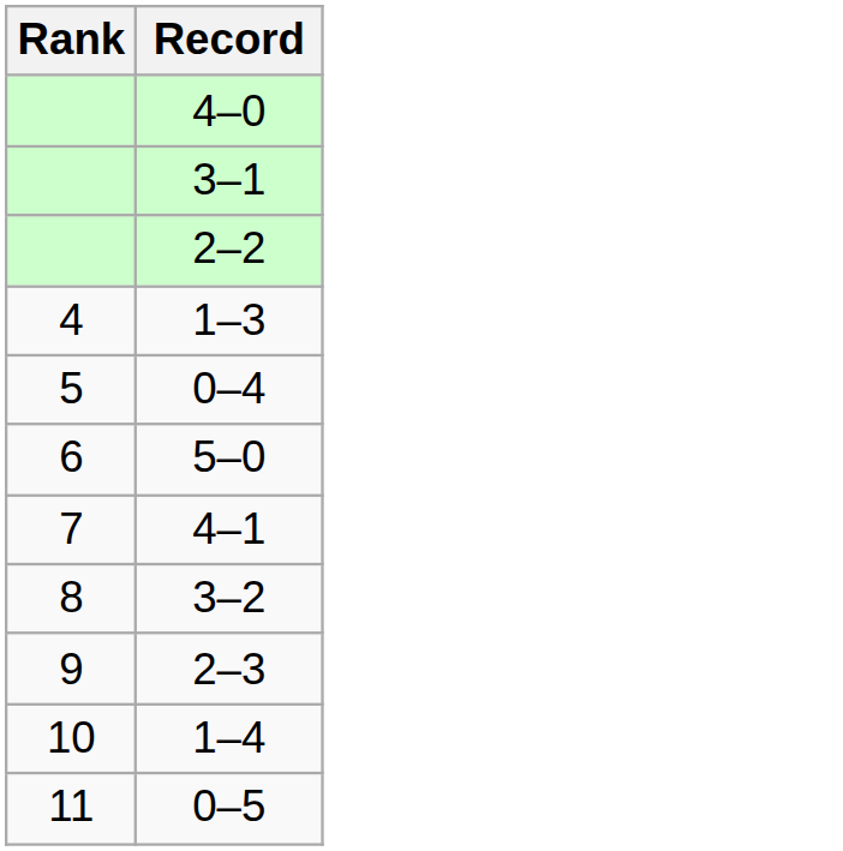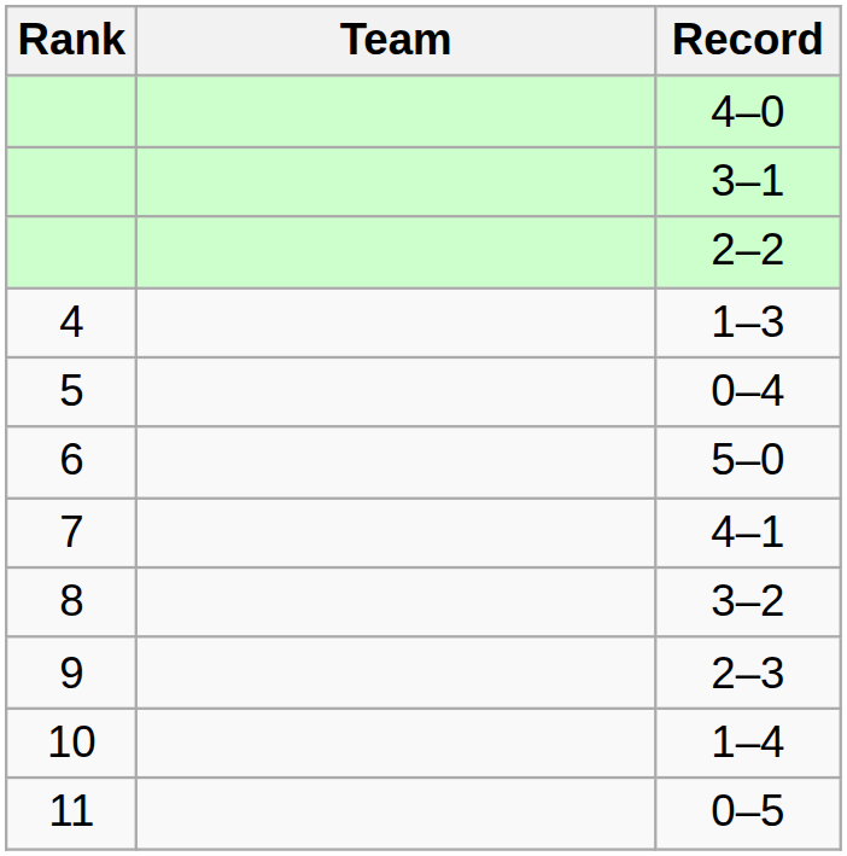 <table class="wikitable" style="text-align: center;">
 <tr>
 <th width=40>Rank</th>
+<th width=180>Team</th>
 <th width=60>Record</th>
 </tr>
 <tr bgcolor="#ccffcc">
 <td></td>
+<td align=left></td>
 <td>4–0</td>
 </tr>
 <tr bgcolor="#ccffcc">
 <td></td>
+<td align=left></td>
 <td>3–1</td>
 </tr>
 <tr bgcolor="#ccffcc">
 <td></td>
+<td align=left></td>
 <td>2–2</td>
 </tr>
 <tr>
 <td>4</td>
+<td align=left></td>
 <td>1–3</td>
 </tr>
 <tr>
 <td>5</td>
+<td align=left></td>
 <td>0–4</td>
 </tr>
 <tr>
 <td>6</td>
+<td align=left></td>
 <td>5–0</td>
 </tr>
 <tr>
 <td>7</td>
+<td align=left></td>
 <td>4–1</td>
 </tr>
 <tr>
 <td>8</td>
+<td align=left></td>
 <td>3–2</td>
 </tr>
 <tr>
 <td>9</td>
+<td align=left></td>
 <td>2–3</td>
 </tr>
 <tr>
 <td>10</td>
+<td align=left></td>
 <td>1–4</td>
 </tr>
 <tr>
 <td>11</td>
+<td align=left></td>
 <td>0–5</td>
 </tr>
 </table>
